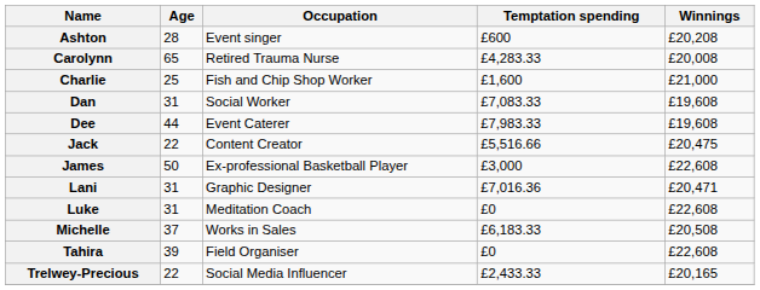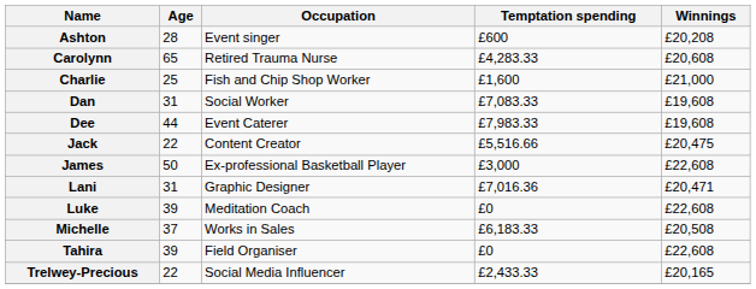 <table class="wikitable sortable" width=70%>
 <tr>
 <th>Name</th>
 <th>Age</th>
 <th>Occupation</th>
 <th>Temptation spending</th>
 <th>Winnings</th>
 </tr>
 <tr>
 <th>Ashton</th>
 <td>28</td>
 <td>Event singer</td>
 <td>£600</td>
 <td>£20,208</td>
 </tr>
 <tr>
 <th>Carolynn</th>
 <td>65</td>
 <td>Retired Trauma Nurse</td>
 <td>£4,283.33</td>
-<td>£20,008</td>
+<td>£20,608</td>
 </tr>
 <tr>
 <th>Charlie</th>
 <td>25</td>
 <td>Fish and Chip Shop Worker</td>
 <td>£1,600</td>
 <td>£21,000</td>
 </tr>
 <tr>
 <th>Dan</th>
 <td>31</td>
 <td>Social Worker</td>
 <td>£7,083.33</td>
 <td>£19,608</td>
 </tr>
 <tr>
 <th>Dee</th>
 <td>44</td>
 <td>Event Caterer</td>
 <td>£7,983.33</td>
 <td>£19,608</td>
 </tr>
 <tr>
 <th>Jack</th>
 <td>22</td>
 <td>Content Creator</td>
 <td>£5,516.66</td>
 <td>£20,475</td>
 </tr>
 <tr>
 <th>James</th>
 <td>50</td>
 <td>Ex-professional Basketball Player</td>
 <td>£3,000</td>
 <td>£22,608</td>
 </tr>
 <tr>
 <th>Lani</th>
 <td>31</td>
 <td>Graphic Designer</td>
 <td>£7,016.36</td>
 <td>£20,471</td>
 </tr>
 <tr>
 <th>Luke</th>
-<td>31</td>
+<td>39</td>
 <td>Meditation Coach</td>
 <td>£0</td>
 <td>£22,608</td>
 </tr>
 <tr>
 <th>Michelle</th>
 <td>37</td>
 <td>Works in Sales</td>
 <td>£6,183.33</td>
 <td>£20,508</td>
 </tr>
 <tr>
 <th>Tahira</th>
 <td>39</td>
 <td>Field Organiser</td>
 <td>£0</td>
 <td>£22,608</td>
 </tr>
 <tr>
 <th>Trelwey-Precious</th>
 <td>22</td>
 <td>Social Media Influencer</td>
 <td>£2,433.33</td>
 <td>£20,165</td>
 </tr>
 <tr>
 </tr>
 </table>
